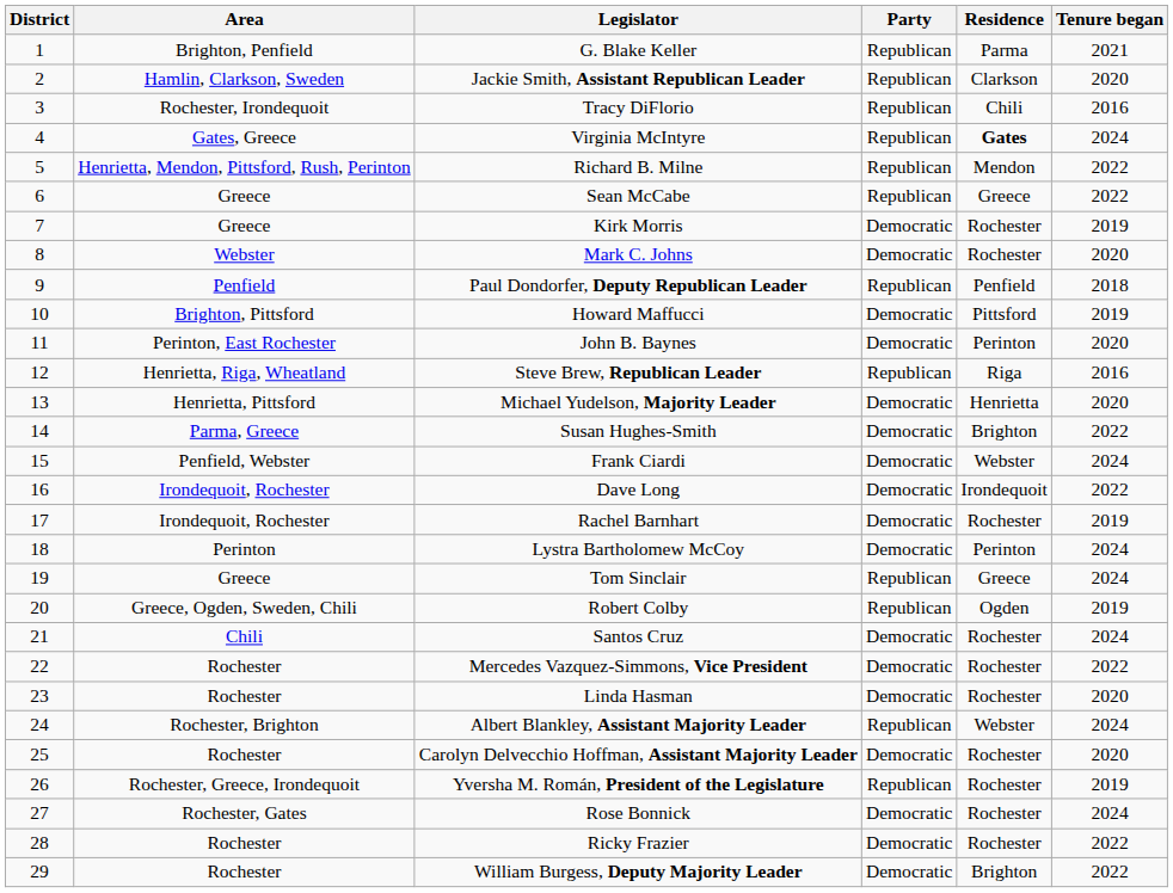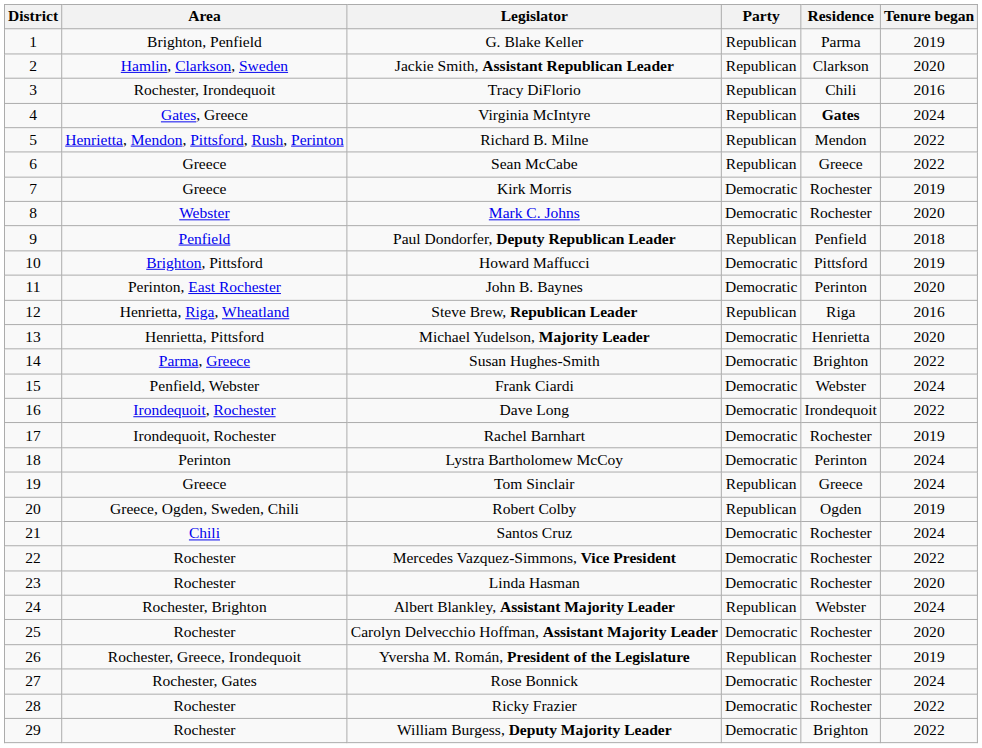 <table class="wikitable" style="text-align:center">
 <tr>
 <th>District</th>
 <th>Area</th>
 <th>Legislator</th>
 <th>Party</th>
 <th>Residence</th>
 <th>Tenure began</th>
 </tr>
 <tr>
 <td>1</td>
 <td>Brighton, Penfield</td>
 <td>G. Blake Keller</td>
 <td>Republican</td>
 <td>Parma</td>
-<td>2021</td>
+<td>2019</td>
 </tr>
 <tr>
 <td>2</td>
 <td><a href='#'>Hamlin</a>, <a href='#'>Clarkson</a>, <a href='#'>Sweden</a></td>
 <td>Jackie Smith, <strong>Assistant Republican Leader</strong></td>
 <td>Republican</td>
 <td>Clarkson</td>
 <td>2020</td>
 </tr>
 <tr>
 <td>3</td>
 <td>Rochester, Irondequoit</td>
 <td>Tracy DiFlorio</td>
 <td>Republican</td>
 <td>Chili</td>
 <td>2016</td>
 </tr>
 <tr>
 <td>4</td>
 <td><a href='#'>Gates</a>, Greece</td>
 <td>Virginia McIntyre</td>
 <td>Republican</td>
 <td><strong>Gates</strong></td>
 <td>2024</td>
 </tr>
 <tr>
 <td>5</td>
 <td><a href='#'>Henrietta</a>, <a href='#'>Mendon</a>, <a href='#'>Pittsford</a>, <a href='#'>Rush</a>, <a href='#'>Perinton</a></td>
 <td>Richard B. Milne</td>
 <td>Republican</td>
 <td>Mendon</td>
 <td>2022</td>
 </tr>
 <tr>
 <td>6</td>
 <td>Greece</td>
 <td>Sean McCabe</td>
 <td>Republican</td>
 <td>Greece</td>
 <td>2022</td>
 </tr>
 <tr>
 <td>7</td>
 <td>Greece</td>
 <td>Kirk Morris</td>
 <td>Democratic</td>
 <td>Rochester</td>
 <td>2019</td>
 </tr>
 <tr>
 <td>8</td>
 <td><a href='#'>Webster</a></td>
 <td><a href='#'>Mark C. Johns</a></td>
 <td>Democratic</td>
 <td>Rochester</td>
 <td>2020</td>
 </tr>
 <tr>
 <td>9</td>
 <td><a href='#'>Penfield</a></td>
 <td>Paul Dondorfer, <strong>Deputy Republican Leader</strong></td>
 <td>Republican</td>
 <td>Penfield</td>
 <td>2018</td>
 </tr>
 <tr>
 <td>10</td>
 <td><a href='#'>Brighton</a>, Pittsford</td>
 <td>Howard Maffucci</td>
 <td>Democratic</td>
 <td>Pittsford</td>
 <td>2019</td>
 </tr>
 <tr>
 <td>11</td>
 <td>Perinton, <a href='#'>East Rochester</a></td>
 <td>John B. Baynes</td>
 <td>Democratic</td>
 <td>Perinton</td>
 <td>2020</td>
 </tr>
 <tr>
 <td>12</td>
 <td>Henrietta, <a href='#'>Riga</a>, <a href='#'>Wheatland</a></td>
 <td>Steve Brew, <strong>Republican Leader</strong></td>
 <td>Republican</td>
 <td>Riga</td>
 <td>2016</td>
 </tr>
 <tr>
 <td>13</td>
 <td>Henrietta, Pittsford</td>
 <td>Michael Yudelson, <strong>Majority Leader</strong></td>
 <td>Democratic</td>
 <td>Henrietta</td>
 <td>2020</td>
 </tr>
 <tr>
 <td>14</td>
 <td><a href='#'>Parma</a>, <a href='#'>Greece</a></td>
 <td>Susan Hughes-Smith</td>
 <td>Democratic</td>
 <td>Brighton</td>
 <td>2022</td>
 </tr>
 <tr>
 <td>15</td>
 <td>Penfield, Webster</td>
 <td>Frank Ciardi</td>
 <td>Democratic</td>
 <td>Webster</td>
 <td>2024</td>
 </tr>
 <tr>
 <td>16</td>
 <td><a href='#'>Irondequoit</a>, <a href='#'>Rochester</a></td>
 <td>Dave Long</td>
 <td>Democratic</td>
 <td>Irondequoit</td>
 <td>2022</td>
 </tr>
 <tr>
 <td>17</td>
 <td>Irondequoit, Rochester</td>
 <td>Rachel Barnhart</td>
 <td>Democratic</td>
 <td>Rochester</td>
 <td>2019</td>
 </tr>
 <tr>
 <td>18</td>
 <td>Perinton</td>
 <td>Lystra Bartholomew McCoy</td>
 <td>Democratic</td>
 <td>Perinton</td>
 <td>2024</td>
 </tr>
 <tr>
 <td>19</td>
 <td>Greece</td>
 <td>Tom Sinclair</td>
 <td>Republican</td>
 <td>Greece</td>
 <td>2024</td>
 </tr>
 <tr>
 <td>20</td>
 <td>Greece, Ogden, Sweden, Chili</td>
 <td>Robert Colby</td>
 <td>Republican</td>
 <td>Ogden</td>
 <td>2019</td>
 </tr>
 <tr>
 <td>21</td>
 <td><a href='#'>Chili</a></td>
 <td>Santos Cruz</td>
 <td>Democratic</td>
 <td>Rochester</td>
 <td>2024</td>
 </tr>
 <tr>
 <td>22</td>
 <td>Rochester</td>
 <td>Mercedes Vazquez-Simmons, <strong>Vice President</strong></td>
 <td>Democratic</td>
 <td>Rochester</td>
 <td>2022</td>
 </tr>
 <tr>
 <td>23</td>
 <td>Rochester</td>
 <td>Linda Hasman</td>
 <td>Democratic</td>
 <td>Rochester</td>
 <td>2020</td>
 </tr>
 <tr>
 <td>24</td>
 <td>Rochester, Brighton</td>
 <td>Albert Blankley, <strong>Assistant Majority Leader</strong></td>
 <td>Republican</td>
 <td>Webster</td>
 <td>2024</td>
 </tr>
 <tr>
 <td>25</td>
 <td>Rochester</td>
 <td>Carolyn Delvecchio Hoffman, <strong>Assistant Majority Leader</strong></td>
 <td>Democratic</td>
 <td>Rochester</td>
 <td>2020</td>
 </tr>
 <tr>
 <td>26</td>
 <td>Rochester, Greece, Irondequoit</td>
 <td>Yversha M. Román, <strong>President of the Legislature</strong></td>
 <td>Republican</td>
 <td>Rochester</td>
 <td>2019</td>
 </tr>
 <tr>
 <td>27</td>
 <td>Rochester, Gates</td>
 <td>Rose Bonnick</td>
 <td>Democratic</td>
 <td>Rochester</td>
 <td>2024</td>
 </tr>
 <tr>
 <td>28</td>
 <td>Rochester</td>
 <td>Ricky Frazier</td>
 <td>Democratic</td>
 <td>Rochester</td>
 <td>2022</td>
 </tr>
 <tr>
 <td>29</td>
 <td>Rochester</td>
 <td>William Burgess, <strong>Deputy Majority Leader</strong></td>
 <td>Democratic</td>
 <td>Brighton</td>
 <td>2022</td>
 </tr>
 </table>
